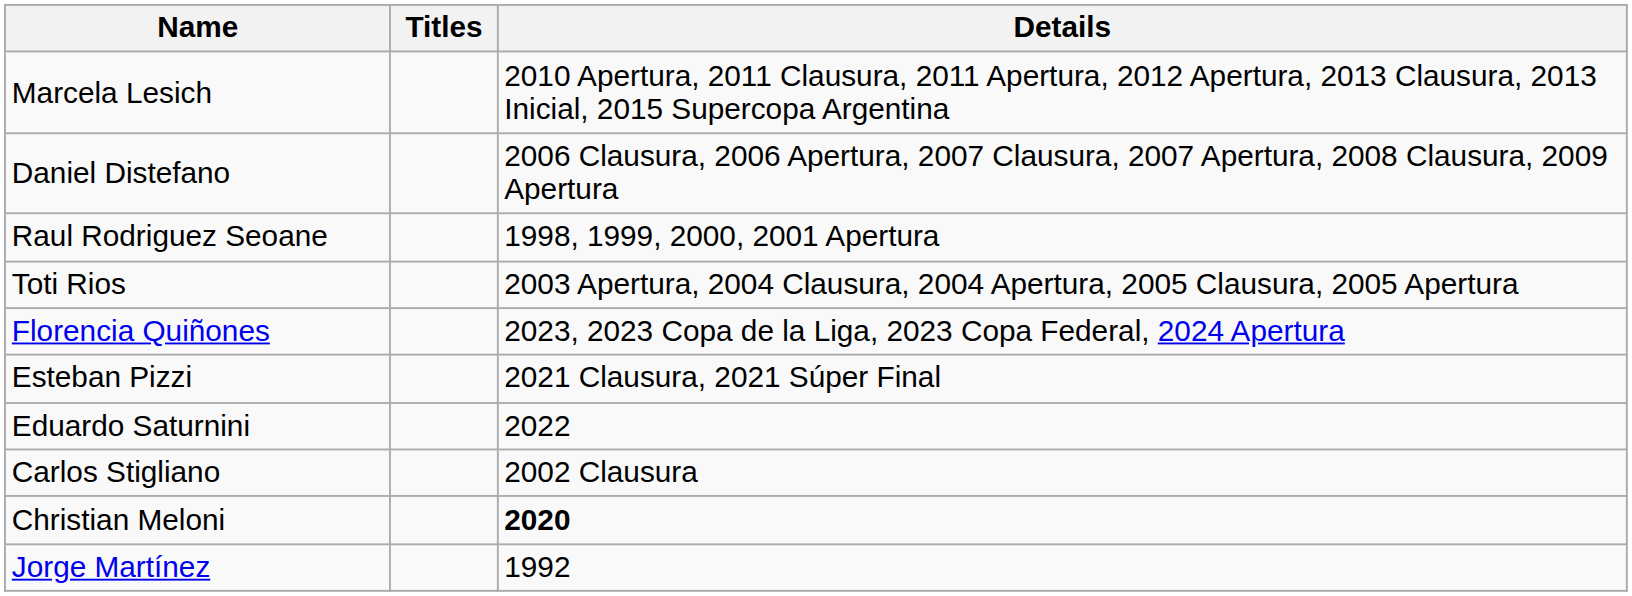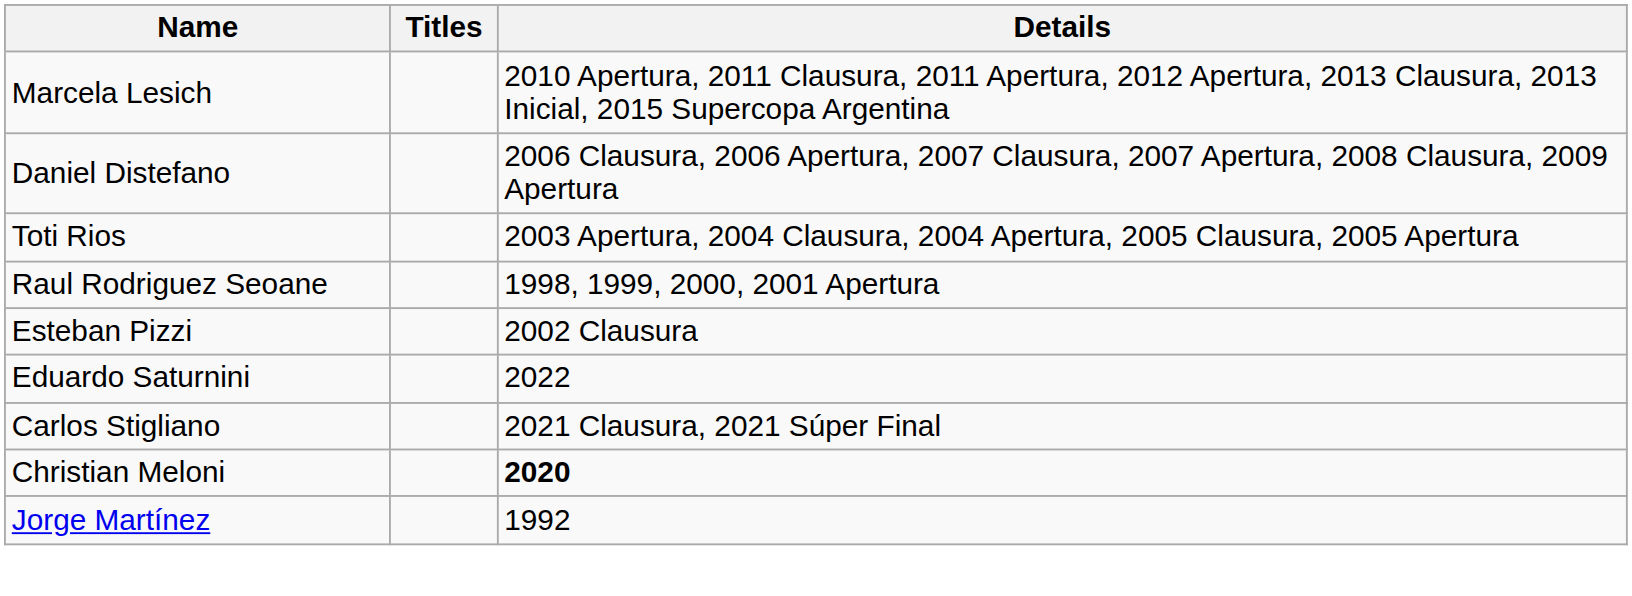 <table class="wikitable sortable">
 <tr>
 <th width=200px>Name</th>
 <th width=50px>Titles</th>
 <th width=600px>Details</th>
 </tr>
 <tr>
 <td>Marcela Lesich</td>
 <td></td>
 <td>2010 Apertura, 2011 Clausura, 2011 Apertura, 2012 Apertura, 2013 Clausura, 2013 Inicial, 2015 Supercopa Argentina</td>
 </tr>
 <tr>
 <td>Daniel Distefano</td>
 <td></td>
 <td>2006 Clausura, 2006 Apertura, 2007 Clausura, 2007 Apertura, 2008 Clausura, 2009 Apertura</td>
 </tr>
 <tr>
+<td>Toti Rios</td>
+<td></td>
+<td>2003 Apertura, 2004 Clausura, 2004 Apertura, 2005 Clausura, 2005 Apertura</td>
+</tr>
+<tr>
 <td>Raul Rodriguez Seoane</td>
 <td></td>
 <td>1998, 1999, 2000, 2001 Apertura</td>
 </tr>
 <tr>
-<td>Toti Rios</td>
-<td></td>
-<td>2003 Apertura, 2004 Clausura, 2004 Apertura, 2005 Clausura, 2005 Apertura</td>
-</tr>
-<tr>
-<td><a href='#'>Florencia Quiñones</a></td>
-<td></td>
-<td>2023, 2023 Copa de la Liga, 2023 Copa Federal, <a href='#'>2024 Apertura</a></td>
-</tr>
-<tr>
 <td>Esteban Pizzi</td>
 <td></td>
-<td>2021 Clausura, 2021 Súper Final</td>
+<td>2002 Clausura</td>
 </tr>
 <tr>
 <td>Eduardo Saturnini</td>
 <td></td>
 <td>2022</td>
 </tr>
 <tr>
 <td>Carlos Stigliano</td>
 <td></td>
-<td>2002 Clausura</td>
+<td>2021 Clausura, 2021 Súper Final</td>
 </tr>
 <tr>
 <td>Christian Meloni</td>
 <td></td>
 <td><strong>2020</strong></td>
 </tr>
 <tr>
 <td><a href='#'>Jorge Martínez</a></td>
 <td></td>
 <td>1992</td>
 </tr>
 </table>
